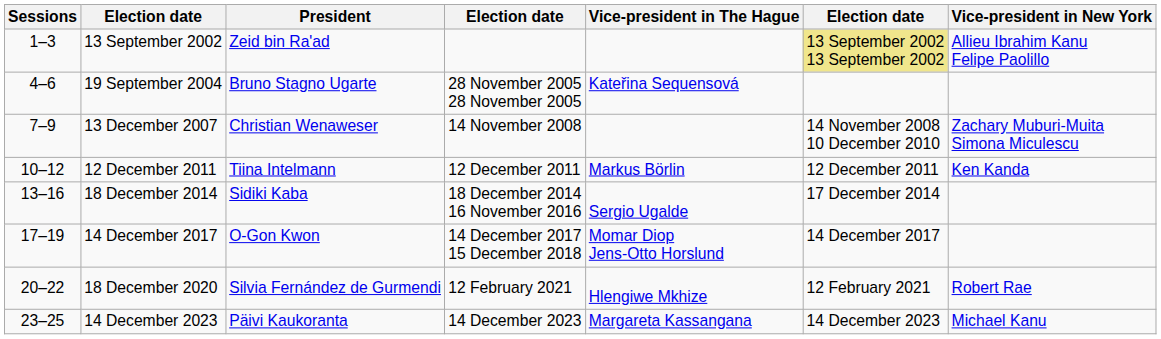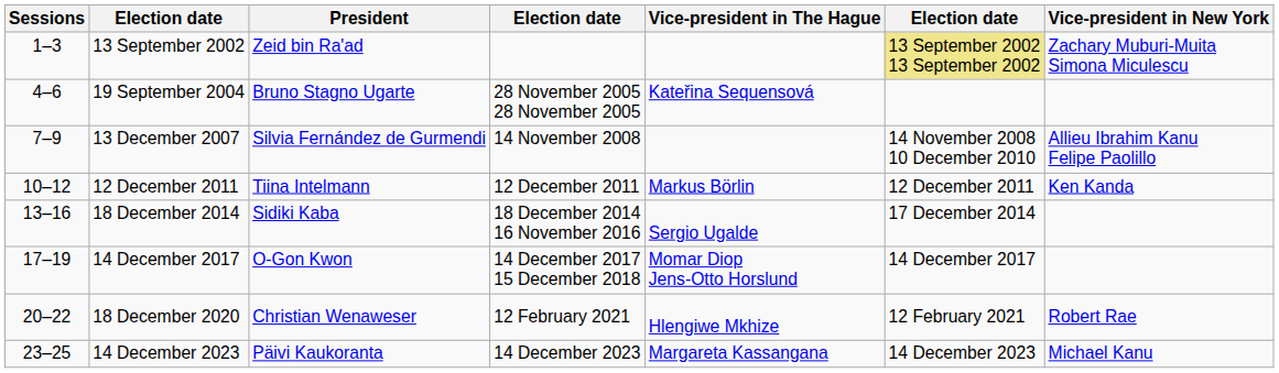 <table class="wikitable" style="vertical-align:top">
 <tr>
 <th>Sessions</th>
 <th>Election date</th>
 <th>President</th>
 <th>Election date</th>
 <th>Vice-president in The Hague</th>
 <th>Election date</th>
 <th>Vice-president in New York</th>
 </tr>
 <tr style="vertical-align:top">
 <td style="text-align:center">1–3</td>
 <td><span>1</span>3 September 2002</td>
 <td> <a href='#'>Zeid bin Ra'ad</a></td>
 <td></td>
 <td></td>
 <td style="background: khaki;"><span>1</span>3 September 2002<br><span>1</span>3 September 2002</td>
-<td> <a href='#'>Allieu Ibrahim Kanu</a><br> <a href='#'>Felipe Paolillo</a></td>
+<td> <a href='#'>Zachary Muburi-Muita</a><br> <a href='#'>Simona Miculescu</a></td>
 </tr>
 <tr style="vertical-align:top">
 <td style="text-align:center">4–6</td>
 <td><span>1</span>9 September 2004</td>
 <td> <a href='#'>Bruno Stagno Ugarte</a></td>
 <td>28 November 2005<br>28 November 2005</td>
 <td> <a href='#'>Kateřina Sequensová</a></td>
 <td></td>
 <td></td>
 </tr>
 <tr style="vertical-align:top">
 <td style="text-align:center">7–9</td>
 <td>13 December 2007</td>
-<td> <a href='#'>Christian Wenaweser</a></td>
+<td> <a href='#'>Silvia Fernández de Gurmendi</a></td>
 <td>14 November 2008</td>
 <td> </td>
 <td>14 November 2008<br>10 December 2010</td>
-<td> <a href='#'>Zachary Muburi-Muita</a><br> <a href='#'>Simona Miculescu</a></td>
+<td> <a href='#'>Allieu Ibrahim Kanu</a><br> <a href='#'>Felipe Paolillo</a></td>
 </tr>
 <tr>
 <td style="text-align:center">10–12</td>
 <td>12 December 2011</td>
 <td> <a href='#'>Tiina Intelmann</a></td>
 <td>12 December 2011</td>
 <td> <a href='#'>Markus Börlin</a></td>
 <td>12 December 2011</td>
 <td> <a href='#'>Ken Kanda</a></td>
 </tr>
 <tr style="vertical-align:top">
 <td style="text-align:center">13–16</td>
 <td><span>1</span>8 December 2014</td>
 <td> <a href='#'>Sidiki Kaba</a></td>
 <td><span>1</span>8 December 2014<br>16 November 2016</td>
 <td> <br> <a href='#'>Sergio Ugalde</a></td>
 <td>17 December 2014</td>
 <td> </td>
 </tr>
 <tr style="vertical-align:top">
 <td style="text-align:center">17–19</td>
 <td><span>1</span>4 December 2017</td>
 <td> <a href='#'>O-Gon Kwon</a></td>
 <td>14 December 2017<br><span>1</span>5 December 2018</td>
 <td> <a href='#'>Momar Diop</a><br> <a href='#'>Jens-Otto Horslund</a></td>
 <td>14 December 2017</td>
 <td> </td>
 </tr>
 <tr>
 <td style="text-align:center">20–22</td>
 <td>18 December 2020</td>
-<td> <a href='#'>Silvia Fernández de Gurmendi</a></td>
+<td> <a href='#'>Christian Wenaweser</a></td>
 <td>12 February 2021</td>
 <td> <br><a href='#'>Hlengiwe Mkhize</a></td>
 <td>12 February 2021</td>
 <td> <a href='#'>Robert Rae</a></td>
 </tr>
 <tr>
 <td style="text-align:center">23–25</td>
 <td><span>1</span>4 December 2023</td>
 <td> <a href='#'>Päivi Kaukoranta</a></td>
 <td><span>1</span>4 December 2023</td>
 <td> <a href='#'>Margareta Kassangana</a></td>
 <td><span>1</span>4 December 2023</td>
 <td> <a href='#'>Michael Kanu</a></td>
 </tr>
 </table>
